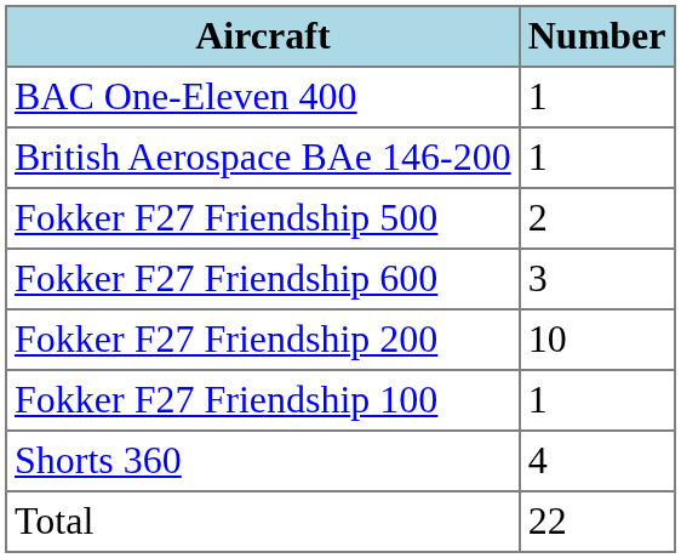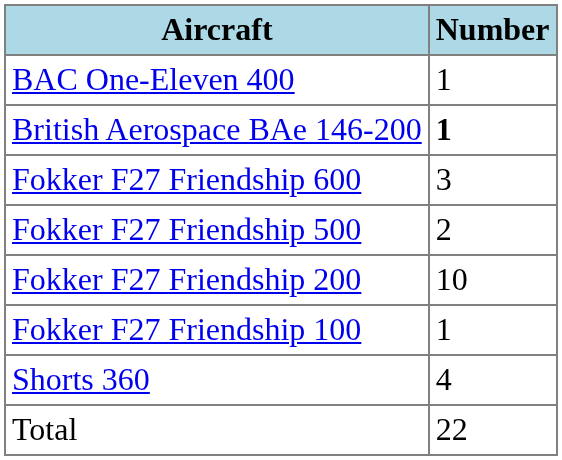 <table class="toccolours" border="1" cellpadding="3" style="border-collapse:collapse">
 <tr bgcolor=lightblue>
 <th>Aircraft</th>
 <th>Number</th>
 </tr>
 <tr>
 <td><a href='#'>BAC One-Eleven 400</a></td>
 <td>1</td>
 </tr>
 <tr>
 <td><a href='#'>British Aerospace BAe 146-200</a></td>
-<td>1</td>
+<td><strong>1</strong></td>
+</tr>
+<tr>
+<td><a href='#'>Fokker F27 Friendship 600</a></td>
+<td>3</td>
 </tr>
 <tr>
 <td><a href='#'>Fokker F27 Friendship 500</a></td>
 <td>2</td>
-</tr>
-<tr>
-<td><a href='#'>Fokker F27 Friendship 600</a></td>
-<td>3</td>
 </tr>
 <tr>
 <td><a href='#'>Fokker F27 Friendship 200</a></td>
 <td>10</td>
 </tr>
 <tr>
 <td><a href='#'>Fokker F27 Friendship 100</a></td>
 <td>1</td>
 </tr>
 <tr>
 <td><a href='#'>Shorts 360</a></td>
 <td>4</td>
 </tr>
 <tr>
 <td>Total</td>
 <td>22</td>
 </tr>
 </table>
